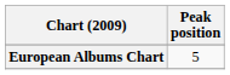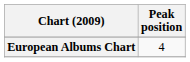 <table class="wikitable sortable plainrowheaders" style="text-align:center">
 <tr>
 <th scope="col">Chart (2009)</th>
 <th scope="col">Peak<br>position</th>
 </tr>
 <tr>
 </tr>
 <tr>
 </tr>
 <tr>
 </tr>
 <tr>
 </tr>
 <tr>
 </tr>
 <tr>
 </tr>
 <tr>
 <th scope="row">European Albums Chart</th>
-<td>5</td>
+<td>4</td>
 </tr>
 <tr>
 </tr>
 <tr>
 </tr>
 <tr>
 </tr>
 <tr>
 </tr>
 <tr>
 </tr>
 <tr>
 </tr>
 <tr>
 </tr>
 <tr>
 </tr>
 <tr>
 </tr>
 <tr>
 </tr>
 <tr>
 </tr>
 <tr>
 </tr>
 <tr>
 </tr>
 <tr>
 </tr>
 <tr>
 </tr>
 <tr>
 </tr>
 </table>
